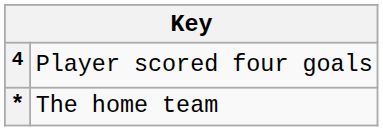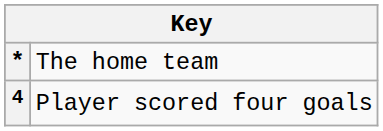 <table class="wikitable plainrowheaders">
 <tr>
 <th colspan="2" scope="col">Key</th>
 </tr>
 <tr>
+<th align="left" scope="row">*</th>
+<td align="left">The home team</td>
+</tr>
+<tr>
 <th align="left" scope="row"><sup>4</sup></th>
 <td align="left">Player scored four goals</td>
 </tr>
-<tr>
-<th align="left" scope="row">*</th>
-<td align="left">The home team</td>
-</tr>
 </table>
